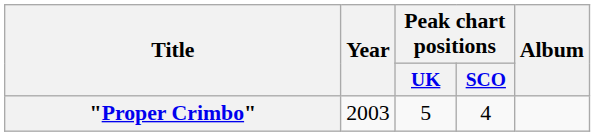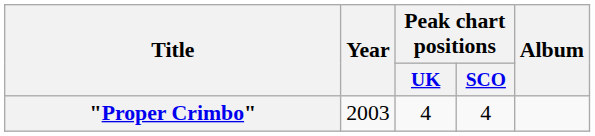 <table class="wikitable plainrowheaders" style="text-align:center;" border="1">
 <tr>
 <th scope="col" rowspan="2" style="width:15em;">Title</th>
 <th scope="col" rowspan="2">Year</th>
 <th scope="col" colspan="2">Peak chart positions</th>
 <th scope="col" rowspan="2">Album</th>
 </tr>
 <tr>
 <th scope="col" style="width:2.7em;font-size:90%;"><a href='#'>UK</a><br></th>
 <th scope="col" style="width:2.5em;font-size:90%;"><a href='#'>SCO</a><br></th>
 </tr>
 <tr>
 <th scope="row">"<a href='#'>Proper Crimbo</a>"<br></th>
 <td>2003</td>
-<td>5</td>
+<td>4</td>
 <td>4</td>
 <td></td>
 </tr>
 </table>
